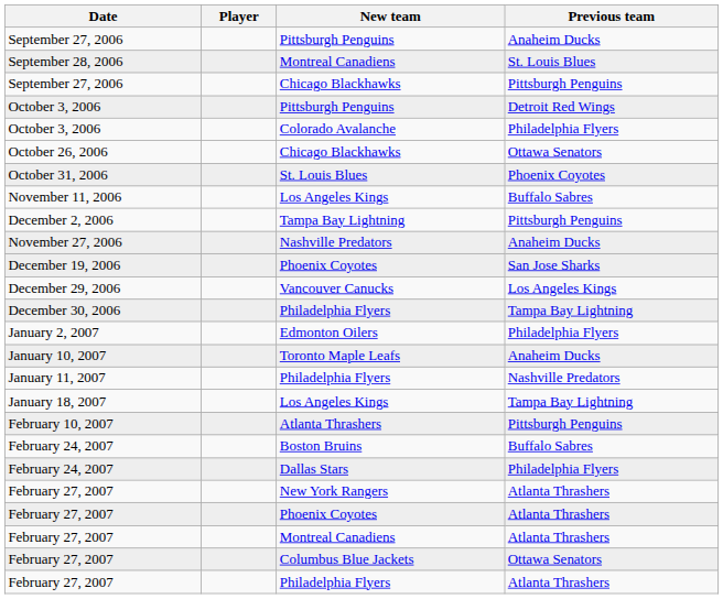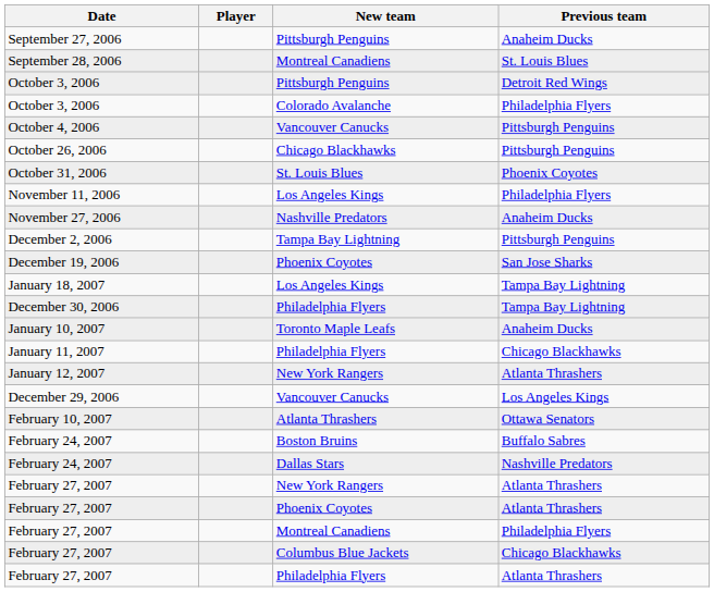 <table class="wikitable sortable" style="border:1px solid #999999; width:800px;">
 <tr>
 <th>Date</th>
 <th>Player</th>
 <th>New team</th>
 <th>Previous team</th>
 </tr>
 <tr>
 <td>September 27, 2006</td>
 <td></td>
 <td><a href='#'>Pittsburgh Penguins</a></td>
 <td><a href='#'>Anaheim Ducks</a></td>
 </tr>
 <tr bgcolor="eeeeee">
 <td>September 28, 2006</td>
 <td></td>
 <td><a href='#'>Montreal Canadiens</a></td>
 <td><a href='#'>St. Louis Blues</a></td>
 </tr>
-<tr>
-<td>September 27, 2006</td>
-<td></td>
-<td><a href='#'>Chicago Blackhawks</a></td>
-<td><a href='#'>Pittsburgh Penguins</a></td>
-</tr>
 <tr bgcolor="eeeeee">
 <td>October 3, 2006</td>
 <td></td>
 <td><a href='#'>Pittsburgh Penguins</a></td>
 <td><a href='#'>Detroit Red Wings</a></td>
 </tr>
 <tr>
 <td>October 3, 2006</td>
 <td></td>
 <td><a href='#'>Colorado Avalanche</a></td>
 <td><a href='#'>Philadelphia Flyers</a></td>
 </tr>
+<tr bgcolor="eeeeee">
+<td>October 4, 2006</td>
+<td></td>
+<td><a href='#'>Vancouver Canucks</a></td>
+<td><a href='#'>Pittsburgh Penguins</a></td>
+</tr>
 <tr>
 <td>October 26, 2006</td>
 <td></td>
 <td><a href='#'>Chicago Blackhawks</a></td>
-<td><a href='#'>Ottawa Senators</a></td>
+<td><a href='#'>Pittsburgh Penguins</a></td>
 </tr>
 <tr bgcolor="eeeeee">
 <td>October 31, 2006</td>
 <td></td>
 <td><a href='#'>St. Louis Blues</a></td>
 <td><a href='#'>Phoenix Coyotes</a></td>
 </tr>
 <tr>
 <td>November 11, 2006</td>
 <td></td>
 <td><a href='#'>Los Angeles Kings</a></td>
-<td><a href='#'>Buffalo Sabres</a></td>
+<td><a href='#'>Philadelphia Flyers</a></td>
+</tr>
+<tr bgcolor="eeeeee">
+<td>November 27, 2006</td>
+<td></td>
+<td><a href='#'>Nashville Predators</a></td>
+<td><a href='#'>Anaheim Ducks</a></td>
 </tr>
 <tr>
 <td>December 2, 2006</td>
 <td></td>
 <td><a href='#'>Tampa Bay Lightning</a></td>
 <td><a href='#'>Pittsburgh Penguins</a></td>
 </tr>
 <tr bgcolor="eeeeee">
-<td>November 27, 2006</td>
-<td></td>
-<td><a href='#'>Nashville Predators</a></td>
-<td><a href='#'>Anaheim Ducks</a></td>
-</tr>
-<tr bgcolor="eeeeee">
 <td>December 19, 2006</td>
 <td></td>
 <td><a href='#'>Phoenix Coyotes</a></td>
 <td><a href='#'>San Jose Sharks</a></td>
 </tr>
 <tr>
-<td>December 29, 2006</td>
+<td>January 18, 2007</td>
 <td></td>
-<td><a href='#'>Vancouver Canucks</a></td>
 <td><a href='#'>Los Angeles Kings</a></td>
+<td><a href='#'>Tampa Bay Lightning</a></td>
 </tr>
 <tr bgcolor="eeeeee">
 <td>December 30, 2006</td>
 <td></td>
 <td><a href='#'>Philadelphia Flyers</a></td>
 <td><a href='#'>Tampa Bay Lightning</a></td>
-</tr>
-<tr>
-<td>January 2, 2007</td>
-<td></td>
-<td><a href='#'>Edmonton Oilers</a></td>
-<td><a href='#'>Philadelphia Flyers</a></td>
 </tr>
 <tr bgcolor="eeeeee">
 <td>January 10, 2007</td>
 <td></td>
 <td><a href='#'>Toronto Maple Leafs</a></td>
 <td><a href='#'>Anaheim Ducks</a></td>
 </tr>
 <tr>
 <td>January 11, 2007</td>
 <td></td>
 <td><a href='#'>Philadelphia Flyers</a></td>
-<td><a href='#'>Nashville Predators</a></td>
+<td><a href='#'>Chicago Blackhawks</a></td>
+</tr>
+<tr bgcolor="eeeeee">
+<td>January 12, 2007</td>
+<td></td>
+<td><a href='#'>New York Rangers</a></td>
+<td><a href='#'>Atlanta Thrashers</a></td>
 </tr>
 <tr>
-<td>January 18, 2007</td>
+<td>December 29, 2006</td>
 <td></td>
+<td><a href='#'>Vancouver Canucks</a></td>
 <td><a href='#'>Los Angeles Kings</a></td>
-<td><a href='#'>Tampa Bay Lightning</a></td>
 </tr>
 <tr bgcolor="eeeeee">
 <td>February 10, 2007</td>
 <td></td>
 <td><a href='#'>Atlanta Thrashers</a></td>
-<td><a href='#'>Pittsburgh Penguins</a></td>
+<td><a href='#'>Ottawa Senators</a></td>
 </tr>
 <tr>
 <td>February 24, 2007</td>
 <td></td>
 <td><a href='#'>Boston Bruins</a></td>
 <td><a href='#'>Buffalo Sabres</a></td>
 </tr>
 <tr bgcolor="eeeeee">
 <td>February 24, 2007</td>
 <td></td>
 <td><a href='#'>Dallas Stars</a></td>
-<td><a href='#'>Philadelphia Flyers</a></td>
+<td><a href='#'>Nashville Predators</a></td>
 </tr>
 <tr>
 <td>February 27, 2007</td>
 <td></td>
 <td><a href='#'>New York Rangers</a></td>
 <td><a href='#'>Atlanta Thrashers</a></td>
 </tr>
 <tr bgcolor="eeeeee">
 <td>February 27, 2007</td>
 <td></td>
 <td><a href='#'>Phoenix Coyotes</a></td>
 <td><a href='#'>Atlanta Thrashers</a></td>
 </tr>
 <tr>
 <td>February 27, 2007</td>
 <td></td>
 <td><a href='#'>Montreal Canadiens</a></td>
-<td><a href='#'>Atlanta Thrashers</a></td>
+<td><a href='#'>Philadelphia Flyers</a></td>
 </tr>
 <tr bgcolor="eeeeee">
 <td>February 27, 2007</td>
 <td></td>
 <td><a href='#'>Columbus Blue Jackets</a></td>
-<td><a href='#'>Ottawa Senators</a></td>
+<td><a href='#'>Chicago Blackhawks</a></td>
 </tr>
 <tr>
 <td>February 27, 2007</td>
 <td></td>
 <td><a href='#'>Philadelphia Flyers</a></td>
 <td><a href='#'>Atlanta Thrashers</a></td>
 </tr>
 </table>
